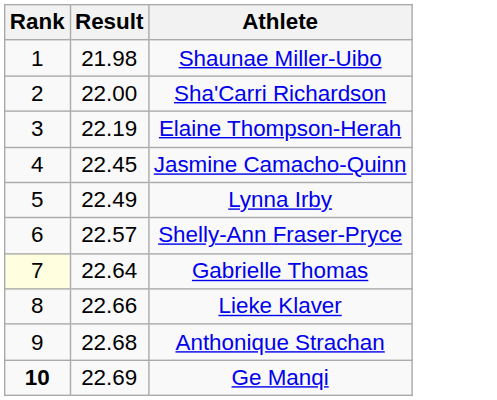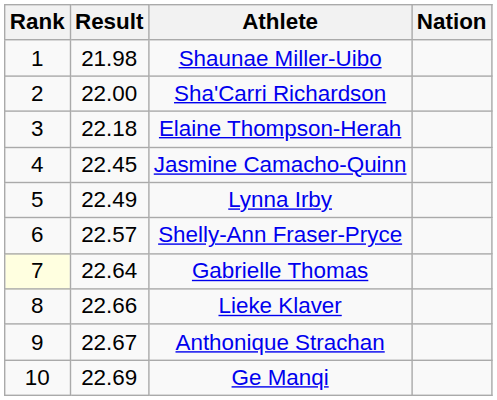 <table class="wikitable" style="text-align:center">
 <tr>
 <th>Rank</th>
 <th>Result</th>
 <th>Athlete</th>
+<th>Nation</th>
 </tr>
 <tr>
 <td>1</td>
 <td>21.98</td>
 <td><a href='#'>Shaunae Miller-Uibo</a></td>
+<td align=left></td>
 </tr>
 <tr>
 <td>2</td>
 <td>22.00</td>
 <td><a href='#'>Sha'Carri Richardson</a></td>
+<td align=left></td>
 </tr>
 <tr>
 <td>3</td>
-<td>22.19</td>
+<td>22.18</td>
 <td><a href='#'>Elaine Thompson-Herah</a></td>
+<td align=left></td>
 </tr>
 <tr>
 <td>4</td>
 <td>22.45</td>
 <td><a href='#'>Jasmine Camacho-Quinn</a></td>
+<td align=left></td>
 </tr>
 <tr>
 <td>5</td>
 <td>22.49</td>
 <td><a href='#'>Lynna Irby</a></td>
+<td align=left></td>
 </tr>
 <tr>
 <td>6</td>
 <td>22.57</td>
 <td><a href='#'>Shelly-Ann Fraser-Pryce</a></td>
+<td align=left></td>
 </tr>
 <tr>
 <td style="background: lightyellow;">7</td>
 <td>22.64</td>
 <td><a href='#'>Gabrielle Thomas</a></td>
+<td align=left></td>
 </tr>
 <tr>
 <td>8</td>
 <td>22.66</td>
 <td><a href='#'>Lieke Klaver</a></td>
+<td align=left></td>
 </tr>
 <tr>
 <td>9</td>
-<td>22.68</td>
+<td>22.67</td>
 <td><a href='#'>Anthonique Strachan</a></td>
+<td align=left></td>
 </tr>
 <tr>
-<td><strong>10</strong></td>
+<td>10</td>
 <td>22.69</td>
 <td><a href='#'>Ge Manqi</a></td>
+<td align=left></td>
 </tr>
 </table>
